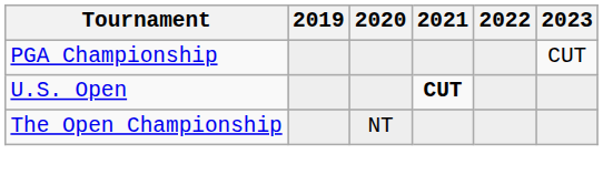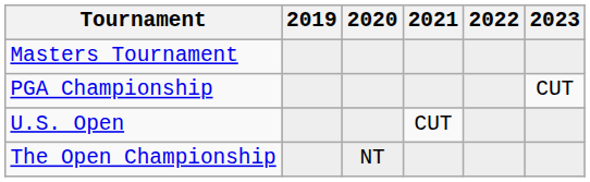 <table class="wikitable" style="font-size:95%;text-align:center;">
 <tr>
 <th>Tournament</th>
 <th>2019</th>
 <th>2020</th>
 <th>2021</th>
 <th>2022</th>
 <th>2023</th>
+</tr>
+<tr>
+<td align=left><a href='#'>Masters Tournament</a></td>
+<td style="background:#eeeeee;"></td>
+<td style="background:#eeeeee;"></td>
+<td style="background:#eeeeee;"></td>
+<td style="background:#eeeeee;"></td>
+<td style="background:#eeeeee;"></td>
 </tr>
 <tr>
 <td align=left><a href='#'>PGA Championship</a></td>
 <td style="background:#eeeeee;"></td>
 <td style="background:#eeeeee;"></td>
 <td style="background:#eeeeee;"></td>
 <td style="background:#eeeeee;"></td>
 <td>CUT</td>
 </tr>
 <tr>
 <td align=left><a href='#'>U.S. Open</a></td>
 <td style="background:#eeeeee;"></td>
 <td style="background:#eeeeee;"></td>
-<td><strong>CUT</strong></td>
+<td>CUT</td>
 <td style="background:#eeeeee;"></td>
 <td style="background:#eeeeee;"></td>
 </tr>
 <tr>
 <td align=left><a href='#'>The Open Championship</a></td>
 <td style="background:#eeeeee;"></td>
 <td style="background:#eeeeee;">NT</td>
 <td style="background:#eeeeee;"></td>
 <td style="background:#eeeeee;"></td>
 <td style="background:#eeeeee;"></td>
 </tr>
 </table>
